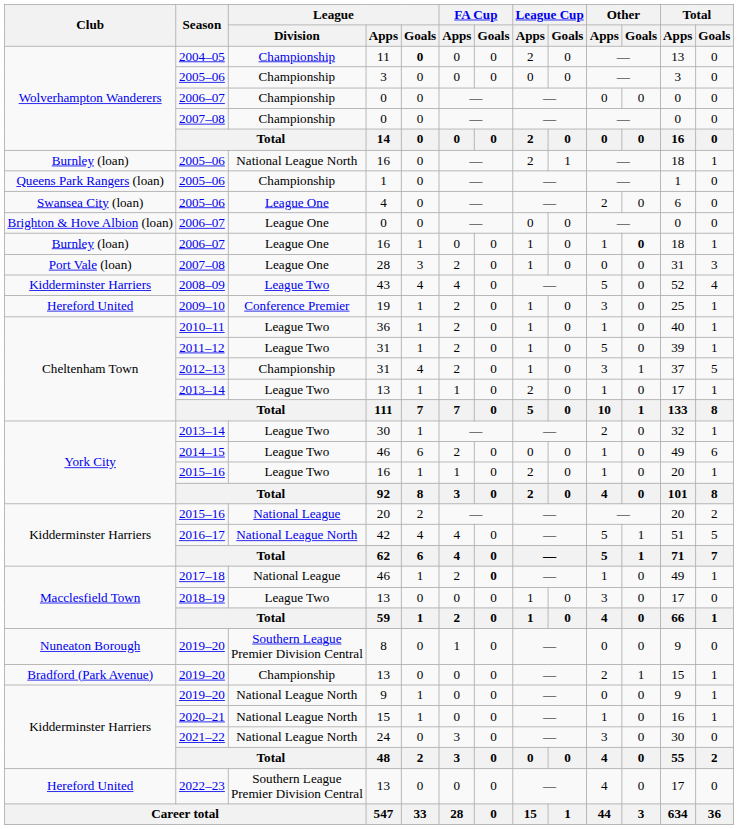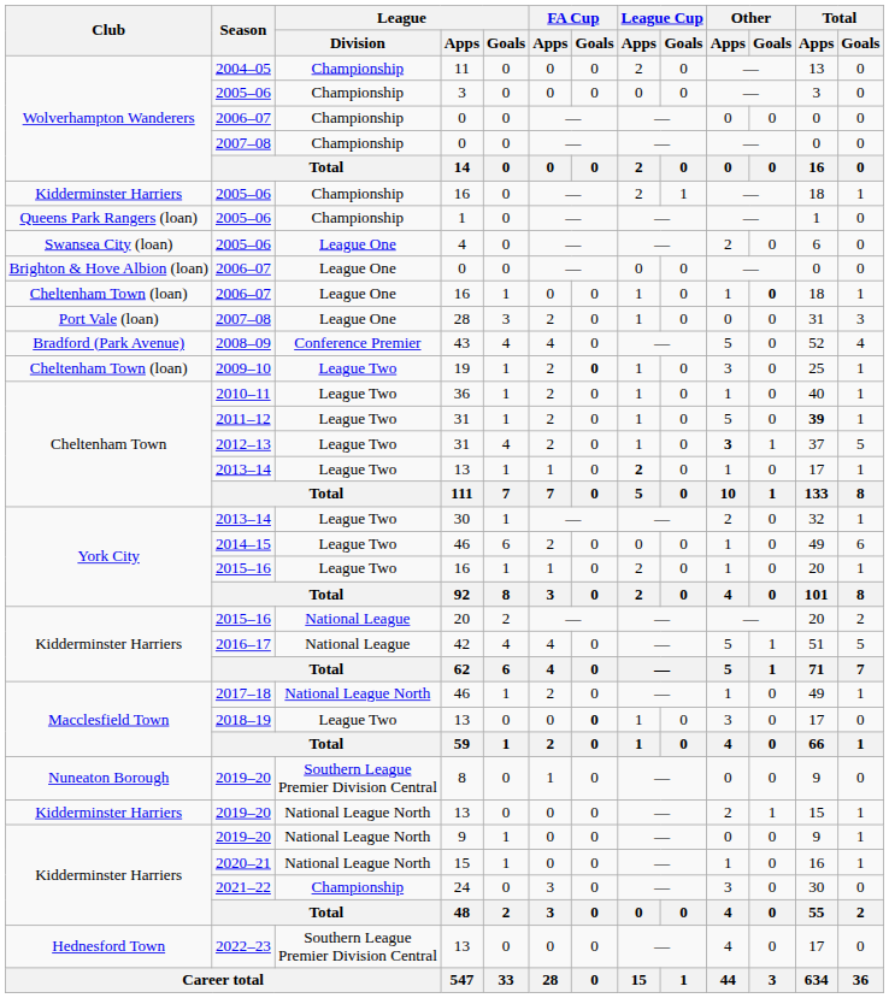 <table class=wikitable style=text-align:center>
 <tr>
 <th rowspan=2>Club</th>
 <th rowspan=2>Season</th>
 <th colspan=3>League</th>
 <th colspan=2><a href='#'>FA Cup</a></th>
 <th colspan=2><a href='#'>League Cup</a></th>
 <th colspan=2>Other</th>
 <th colspan=2>Total</th>
 </tr>
 <tr>
 <th>Division</th>
 <th>Apps</th>
 <th>Goals</th>
 <th>Apps</th>
 <th>Goals</th>
 <th>Apps</th>
 <th>Goals</th>
 <th>Apps</th>
 <th>Goals</th>
 <th>Apps</th>
 <th>Goals</th>
 </tr>
 <tr>
 <td rowspan=5><a href='#'>Wolverhampton Wanderers</a></td>
 <td><a href='#'>2004–05</a></td>
 <td><a href='#'>Championship</a></td>
 <td>11</td>
-<td><strong>0</strong></td>
+<td>0</td>
 <td>0</td>
 <td>0</td>
 <td>2</td>
 <td>0</td>
 <td colspan=2>—</td>
 <td>13</td>
 <td>0</td>
 </tr>
 <tr>
 <td><a href='#'>2005–06</a></td>
 <td>Championship</td>
 <td>3</td>
 <td>0</td>
 <td>0</td>
 <td>0</td>
 <td>0</td>
 <td>0</td>
 <td colspan=2>—</td>
 <td>3</td>
 <td>0</td>
 </tr>
 <tr>
 <td><a href='#'>2006–07</a></td>
 <td>Championship</td>
 <td>0</td>
 <td>0</td>
 <td colspan=2>—</td>
 <td colspan=2>—</td>
 <td>0</td>
 <td>0</td>
 <td>0</td>
 <td>0</td>
 </tr>
 <tr>
 <td><a href='#'>2007–08</a></td>
 <td>Championship</td>
 <td>0</td>
 <td>0</td>
 <td colspan=2>—</td>
 <td colspan=2>—</td>
 <td colspan=2>—</td>
 <td>0</td>
 <td>0</td>
 </tr>
 <tr>
 <th colspan=2>Total</th>
 <th>14</th>
 <th>0</th>
 <th>0</th>
 <th>0</th>
 <th>2</th>
 <th>0</th>
 <th>0</th>
 <th>0</th>
 <th>16</th>
 <th>0</th>
 </tr>
 <tr>
-<td><a href='#'>Burnley</a> (loan)</td>
+<td><a href='#'>Kidderminster Harriers</a></td>
 <td><a href='#'>2005–06</a></td>
-<td>National League North</td>
+<td>Championship</td>
 <td>16</td>
 <td>0</td>
 <td colspan=2>—</td>
 <td>2</td>
 <td>1</td>
 <td colspan=2>—</td>
 <td>18</td>
 <td>1</td>
 </tr>
 <tr>
 <td><a href='#'>Queens Park Rangers</a> (loan)</td>
 <td><a href='#'>2005–06</a></td>
 <td>Championship</td>
 <td>1</td>
 <td>0</td>
 <td colspan=2>—</td>
 <td colspan=2>—</td>
 <td colspan=2>—</td>
 <td>1</td>
 <td>0</td>
 </tr>
 <tr>
 <td><a href='#'>Swansea City</a> (loan)</td>
 <td><a href='#'>2005–06</a></td>
 <td><a href='#'>League One</a></td>
 <td>4</td>
 <td>0</td>
 <td colspan=2>—</td>
 <td colspan=2>—</td>
 <td>2</td>
 <td>0</td>
 <td>6</td>
 <td>0</td>
 </tr>
 <tr>
 <td><a href='#'>Brighton & Hove Albion</a> (loan)</td>
 <td><a href='#'>2006–07</a></td>
 <td>League One</td>
 <td>0</td>
 <td>0</td>
 <td colspan=2>—</td>
 <td>0</td>
 <td>0</td>
 <td colspan=2>—</td>
 <td>0</td>
 <td>0</td>
 </tr>
 <tr>
-<td><a href='#'>Burnley</a> (loan)</td>
+<td><a href='#'>Cheltenham Town</a> (loan)</td>
 <td><a href='#'>2006–07</a></td>
 <td>League One</td>
 <td>16</td>
 <td>1</td>
 <td>0</td>
 <td>0</td>
 <td>1</td>
 <td>0</td>
 <td>1</td>
 <td><strong>0</strong></td>
 <td>18</td>
 <td>1</td>
 </tr>
 <tr>
 <td><a href='#'>Port Vale</a> (loan)</td>
 <td><a href='#'>2007–08</a></td>
 <td>League One</td>
 <td>28</td>
 <td>3</td>
 <td>2</td>
 <td>0</td>
 <td>1</td>
 <td>0</td>
 <td>0</td>
 <td>0</td>
 <td>31</td>
 <td>3</td>
 </tr>
 <tr>
-<td><a href='#'>Kidderminster Harriers</a></td>
+<td><a href='#'>Bradford (Park Avenue)</a></td>
 <td><a href='#'>2008–09</a></td>
-<td><a href='#'>League Two</a></td>
+<td><a href='#'>Conference Premier</a></td>
 <td>43</td>
 <td>4</td>
 <td>4</td>
 <td>0</td>
 <td colspan=2>—</td>
 <td>5</td>
 <td>0</td>
 <td>52</td>
 <td>4</td>
 </tr>
 <tr>
-<td><a href='#'>Hereford United</a></td>
+<td><a href='#'>Cheltenham Town</a> (loan)</td>
 <td><a href='#'>2009–10</a></td>
-<td><a href='#'>Conference Premier</a></td>
+<td><a href='#'>League Two</a></td>
 <td>19</td>
 <td>1</td>
 <td>2</td>
-<td>0</td>
+<td><strong>0</strong></td>
 <td>1</td>
 <td>0</td>
 <td>3</td>
 <td>0</td>
 <td>25</td>
 <td>1</td>
 </tr>
 <tr>
 <td rowspan=5>Cheltenham Town</td>
 <td><a href='#'>2010–11</a></td>
 <td>League Two</td>
 <td>36</td>
 <td>1</td>
 <td>2</td>
 <td>0</td>
 <td>1</td>
 <td>0</td>
 <td>1</td>
 <td>0</td>
 <td>40</td>
 <td>1</td>
 </tr>
 <tr>
 <td><a href='#'>2011–12</a></td>
 <td>League Two</td>
 <td>31</td>
 <td>1</td>
 <td>2</td>
 <td>0</td>
 <td>1</td>
 <td>0</td>
 <td>5</td>
 <td>0</td>
-<td>39</td>
+<td><strong>39</strong></td>
 <td>1</td>
 </tr>
 <tr>
 <td><a href='#'>2012–13</a></td>
-<td>Championship</td>
+<td>League Two</td>
 <td>31</td>
 <td>4</td>
 <td>2</td>
 <td>0</td>
 <td>1</td>
 <td>0</td>
-<td>3</td>
+<td><strong>3</strong></td>
 <td>1</td>
 <td>37</td>
 <td>5</td>
 </tr>
 <tr>
 <td><a href='#'>2013–14</a></td>
 <td>League Two</td>
 <td>13</td>
 <td>1</td>
 <td>1</td>
 <td>0</td>
-<td>2</td>
+<td><strong>2</strong></td>
 <td>0</td>
 <td>1</td>
 <td>0</td>
 <td>17</td>
 <td>1</td>
 </tr>
 <tr>
 <th colspan=2>Total</th>
 <th>111</th>
 <th>7</th>
 <th>7</th>
 <th>0</th>
 <th>5</th>
 <th>0</th>
 <th>10</th>
 <th>1</th>
 <th>133</th>
 <th>8</th>
 </tr>
 <tr>
 <td rowspan=4><a href='#'>York City</a></td>
 <td><a href='#'>2013–14</a></td>
 <td>League Two</td>
 <td>30</td>
 <td>1</td>
 <td colspan=2>—</td>
 <td colspan=2>—</td>
 <td>2</td>
 <td>0</td>
 <td>32</td>
 <td>1</td>
 </tr>
 <tr>
 <td><a href='#'>2014–15</a></td>
 <td>League Two</td>
 <td>46</td>
 <td>6</td>
 <td>2</td>
 <td>0</td>
 <td>0</td>
 <td>0</td>
 <td>1</td>
 <td>0</td>
 <td>49</td>
 <td>6</td>
 </tr>
 <tr>
 <td><a href='#'>2015–16</a></td>
 <td>League Two</td>
 <td>16</td>
 <td>1</td>
 <td>1</td>
 <td>0</td>
 <td>2</td>
 <td>0</td>
 <td>1</td>
 <td>0</td>
 <td>20</td>
 <td>1</td>
 </tr>
 <tr>
 <th colspan=2>Total</th>
 <th>92</th>
 <th>8</th>
 <th>3</th>
 <th>0</th>
 <th>2</th>
 <th>0</th>
 <th>4</th>
 <th>0</th>
 <th>101</th>
 <th>8</th>
 </tr>
 <tr>
 <td rowspan=3>Kidderminster Harriers</td>
 <td><a href='#'>2015–16</a></td>
 <td><a href='#'>National League</a></td>
 <td>20</td>
 <td>2</td>
 <td colspan=2>—</td>
 <td colspan=2>—</td>
 <td colspan=2>—</td>
 <td>20</td>
 <td>2</td>
 </tr>
 <tr>
 <td><a href='#'>2016–17</a></td>
-<td><a href='#'>National League North</a></td>
+<td>National League</td>
 <td>42</td>
 <td>4</td>
 <td>4</td>
 <td>0</td>
 <td colspan=2>—</td>
 <td>5</td>
 <td>1</td>
 <td>51</td>
 <td>5</td>
 </tr>
 <tr>
 <th colspan=2>Total</th>
 <th>62</th>
 <th>6</th>
 <th>4</th>
 <th>0</th>
 <th colspan=2>—</th>
 <th>5</th>
 <th>1</th>
 <th>71</th>
 <th>7</th>
 </tr>
 <tr>
 <td rowspan=3><a href='#'>Macclesfield Town</a></td>
 <td><a href='#'>2017–18</a></td>
-<td>National League</td>
+<td><a href='#'>National League North</a></td>
 <td>46</td>
 <td>1</td>
 <td>2</td>
-<td><strong>0</strong></td>
+<td>0</td>
 <td colspan=2>—</td>
 <td>1</td>
 <td>0</td>
 <td>49</td>
 <td>1</td>
 </tr>
 <tr>
 <td><a href='#'>2018–19</a></td>
 <td>League Two</td>
 <td>13</td>
 <td>0</td>
 <td>0</td>
-<td>0</td>
+<td><strong>0</strong></td>
 <td>1</td>
 <td>0</td>
 <td>3</td>
 <td>0</td>
 <td>17</td>
 <td>0</td>
 </tr>
 <tr>
 <th colspan=2>Total</th>
 <th>59</th>
 <th>1</th>
 <th>2</th>
 <th>0</th>
 <th>1</th>
 <th>0</th>
 <th>4</th>
 <th>0</th>
 <th>66</th>
 <th>1</th>
 </tr>
 <tr>
 <td><a href='#'>Nuneaton Borough</a></td>
 <td><a href='#'>2019–20</a></td>
 <td><a href='#'>Southern League</a><br>Premier Division Central</td>
 <td>8</td>
 <td>0</td>
 <td>1</td>
 <td>0</td>
 <td colspan=2>—</td>
 <td>0</td>
 <td>0</td>
 <td>9</td>
 <td>0</td>
 </tr>
 <tr>
-<td><a href='#'>Bradford (Park Avenue)</a></td>
+<td><a href='#'>Kidderminster Harriers</a></td>
 <td><a href='#'>2019–20</a></td>
-<td>Championship</td>
+<td>National League North</td>
 <td>13</td>
 <td>0</td>
 <td>0</td>
 <td>0</td>
 <td colspan=2>—</td>
 <td>2</td>
 <td>1</td>
 <td>15</td>
 <td>1</td>
 </tr>
 <tr>
 <td rowspan=4>Kidderminster Harriers</td>
 <td><a href='#'>2019–20</a></td>
 <td>National League North</td>
 <td>9</td>
 <td>1</td>
 <td>0</td>
 <td>0</td>
 <td colspan=2>—</td>
 <td>0</td>
 <td>0</td>
 <td>9</td>
 <td>1</td>
 </tr>
 <tr>
 <td><a href='#'>2020–21</a></td>
 <td>National League North</td>
 <td>15</td>
 <td>1</td>
 <td>0</td>
 <td>0</td>
 <td colspan=2>—</td>
 <td>1</td>
 <td>0</td>
 <td>16</td>
 <td>1</td>
 </tr>
 <tr>
 <td><a href='#'>2021–22</a></td>
-<td>National League North</td>
+<td><a href='#'>Championship</a></td>
 <td>24</td>
 <td>0</td>
 <td>3</td>
 <td>0</td>
 <td colspan=2>—</td>
 <td>3</td>
 <td>0</td>
 <td>30</td>
 <td>0</td>
 </tr>
 <tr>
 <th colspan=2>Total</th>
 <th>48</th>
 <th>2</th>
 <th>3</th>
 <th>0</th>
 <th>0</th>
 <th>0</th>
 <th>4</th>
 <th>0</th>
 <th>55</th>
 <th>2</th>
 </tr>
 <tr>
-<td><a href='#'>Hereford United</a></td>
+<td><a href='#'>Hednesford Town</a></td>
 <td><a href='#'>2022–23</a></td>
 <td>Southern League<br>Premier Division Central</td>
 <td>13</td>
 <td>0</td>
 <td>0</td>
 <td>0</td>
 <td colspan=2>—</td>
 <td>4</td>
 <td>0</td>
 <td>17</td>
 <td>0</td>
 </tr>
 <tr>
 <th colspan=3>Career total</th>
 <th>547</th>
 <th>33</th>
 <th>28</th>
 <th>0</th>
 <th>15</th>
 <th>1</th>
 <th>44</th>
 <th>3</th>
 <th>634</th>
 <th>36</th>
 </tr>
 </table>
